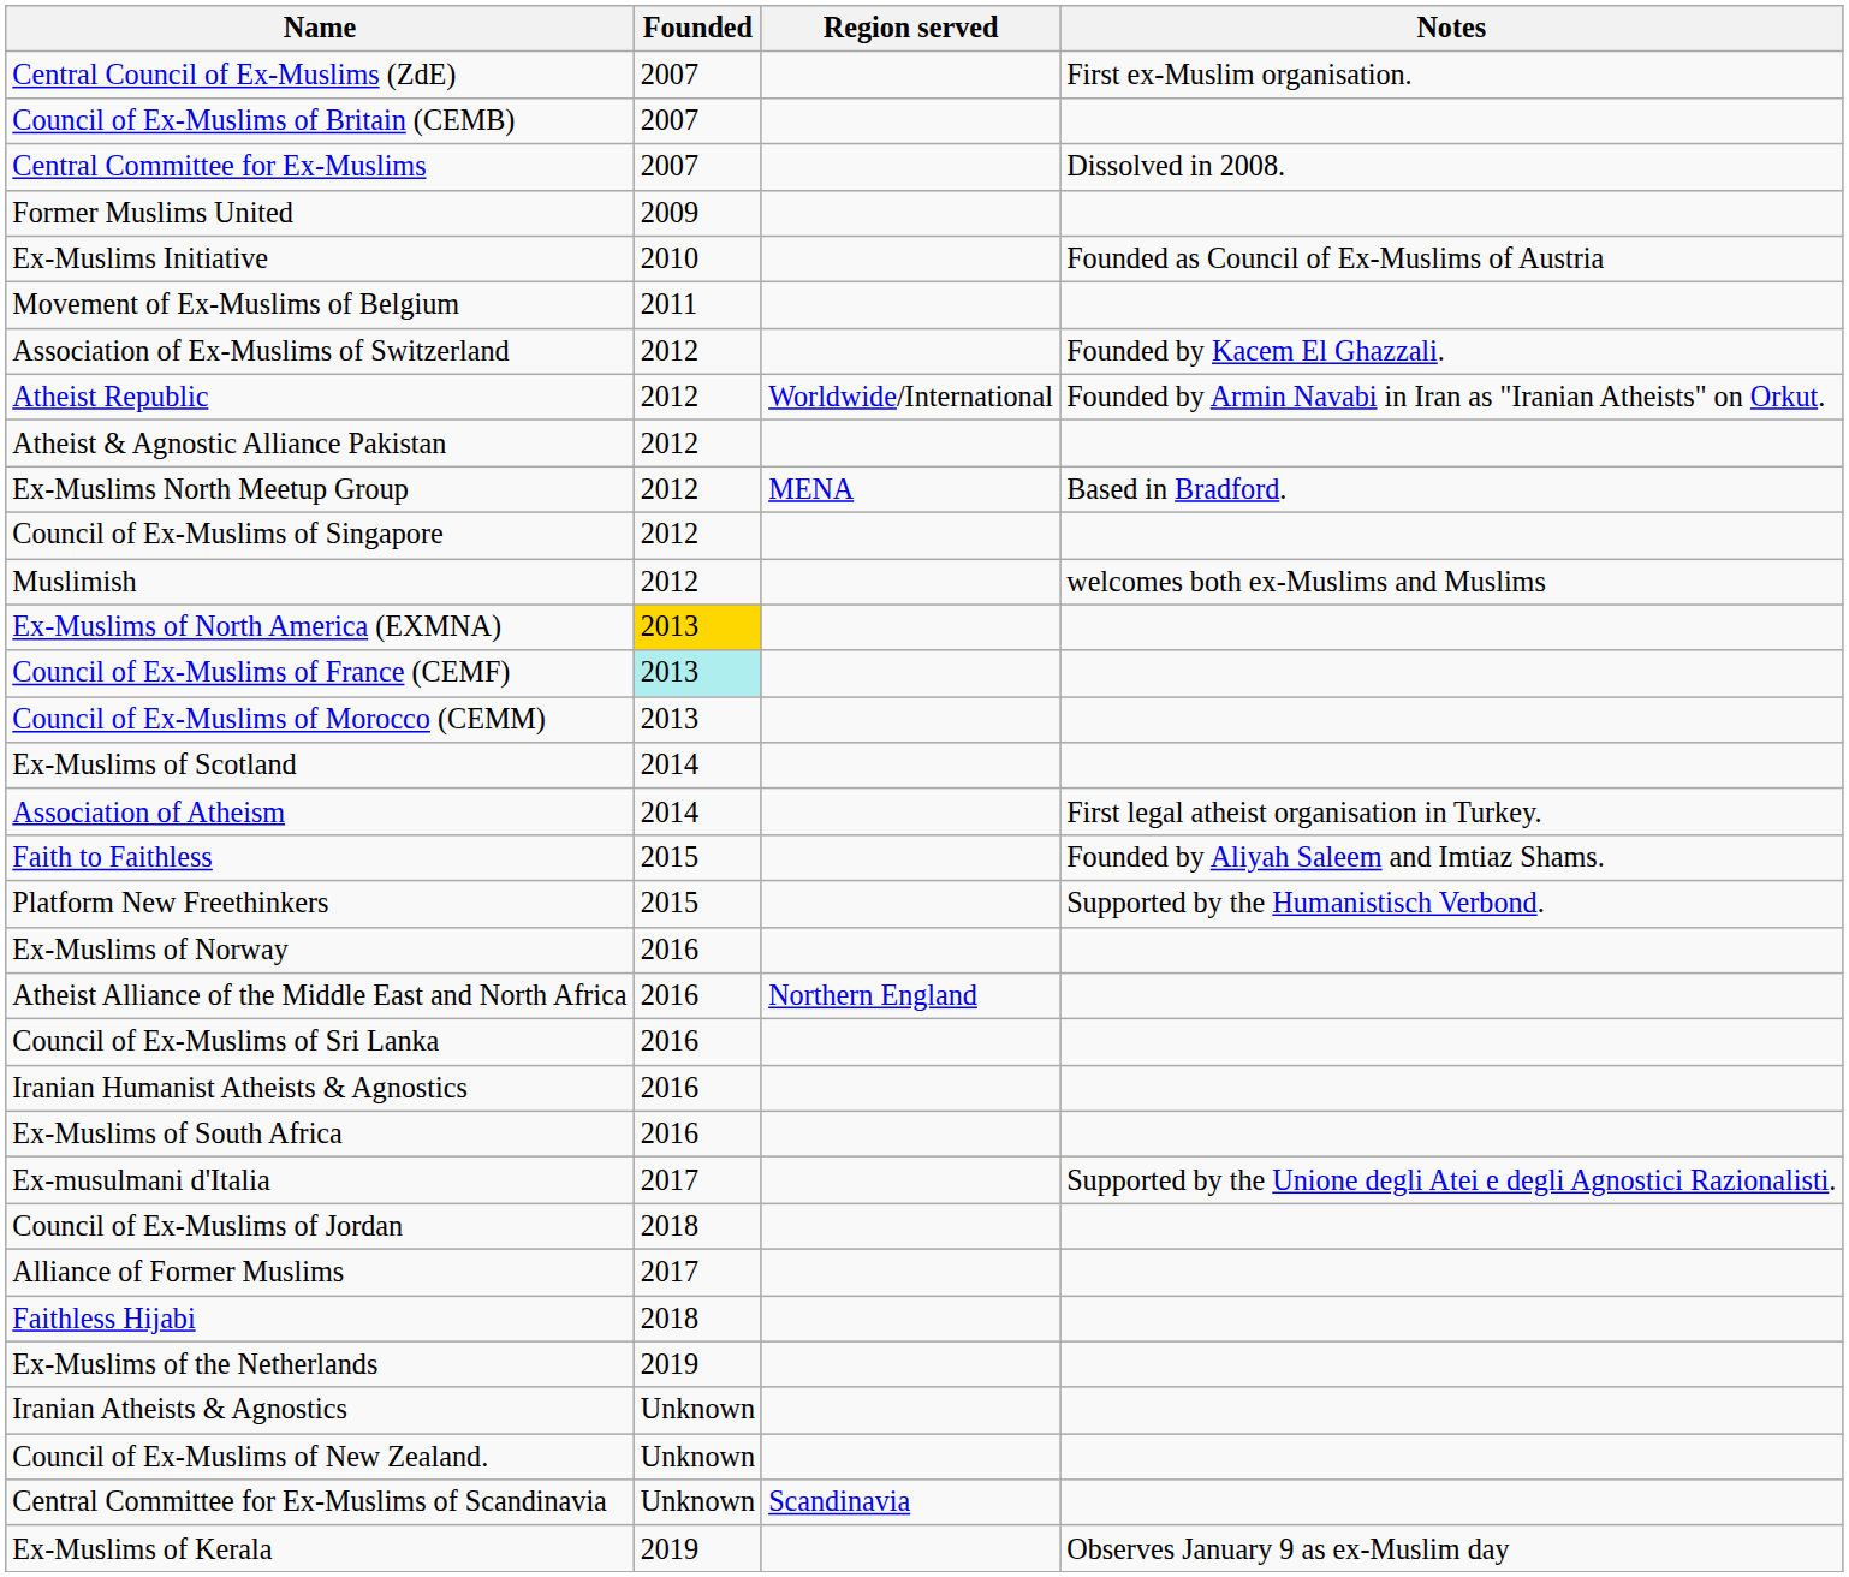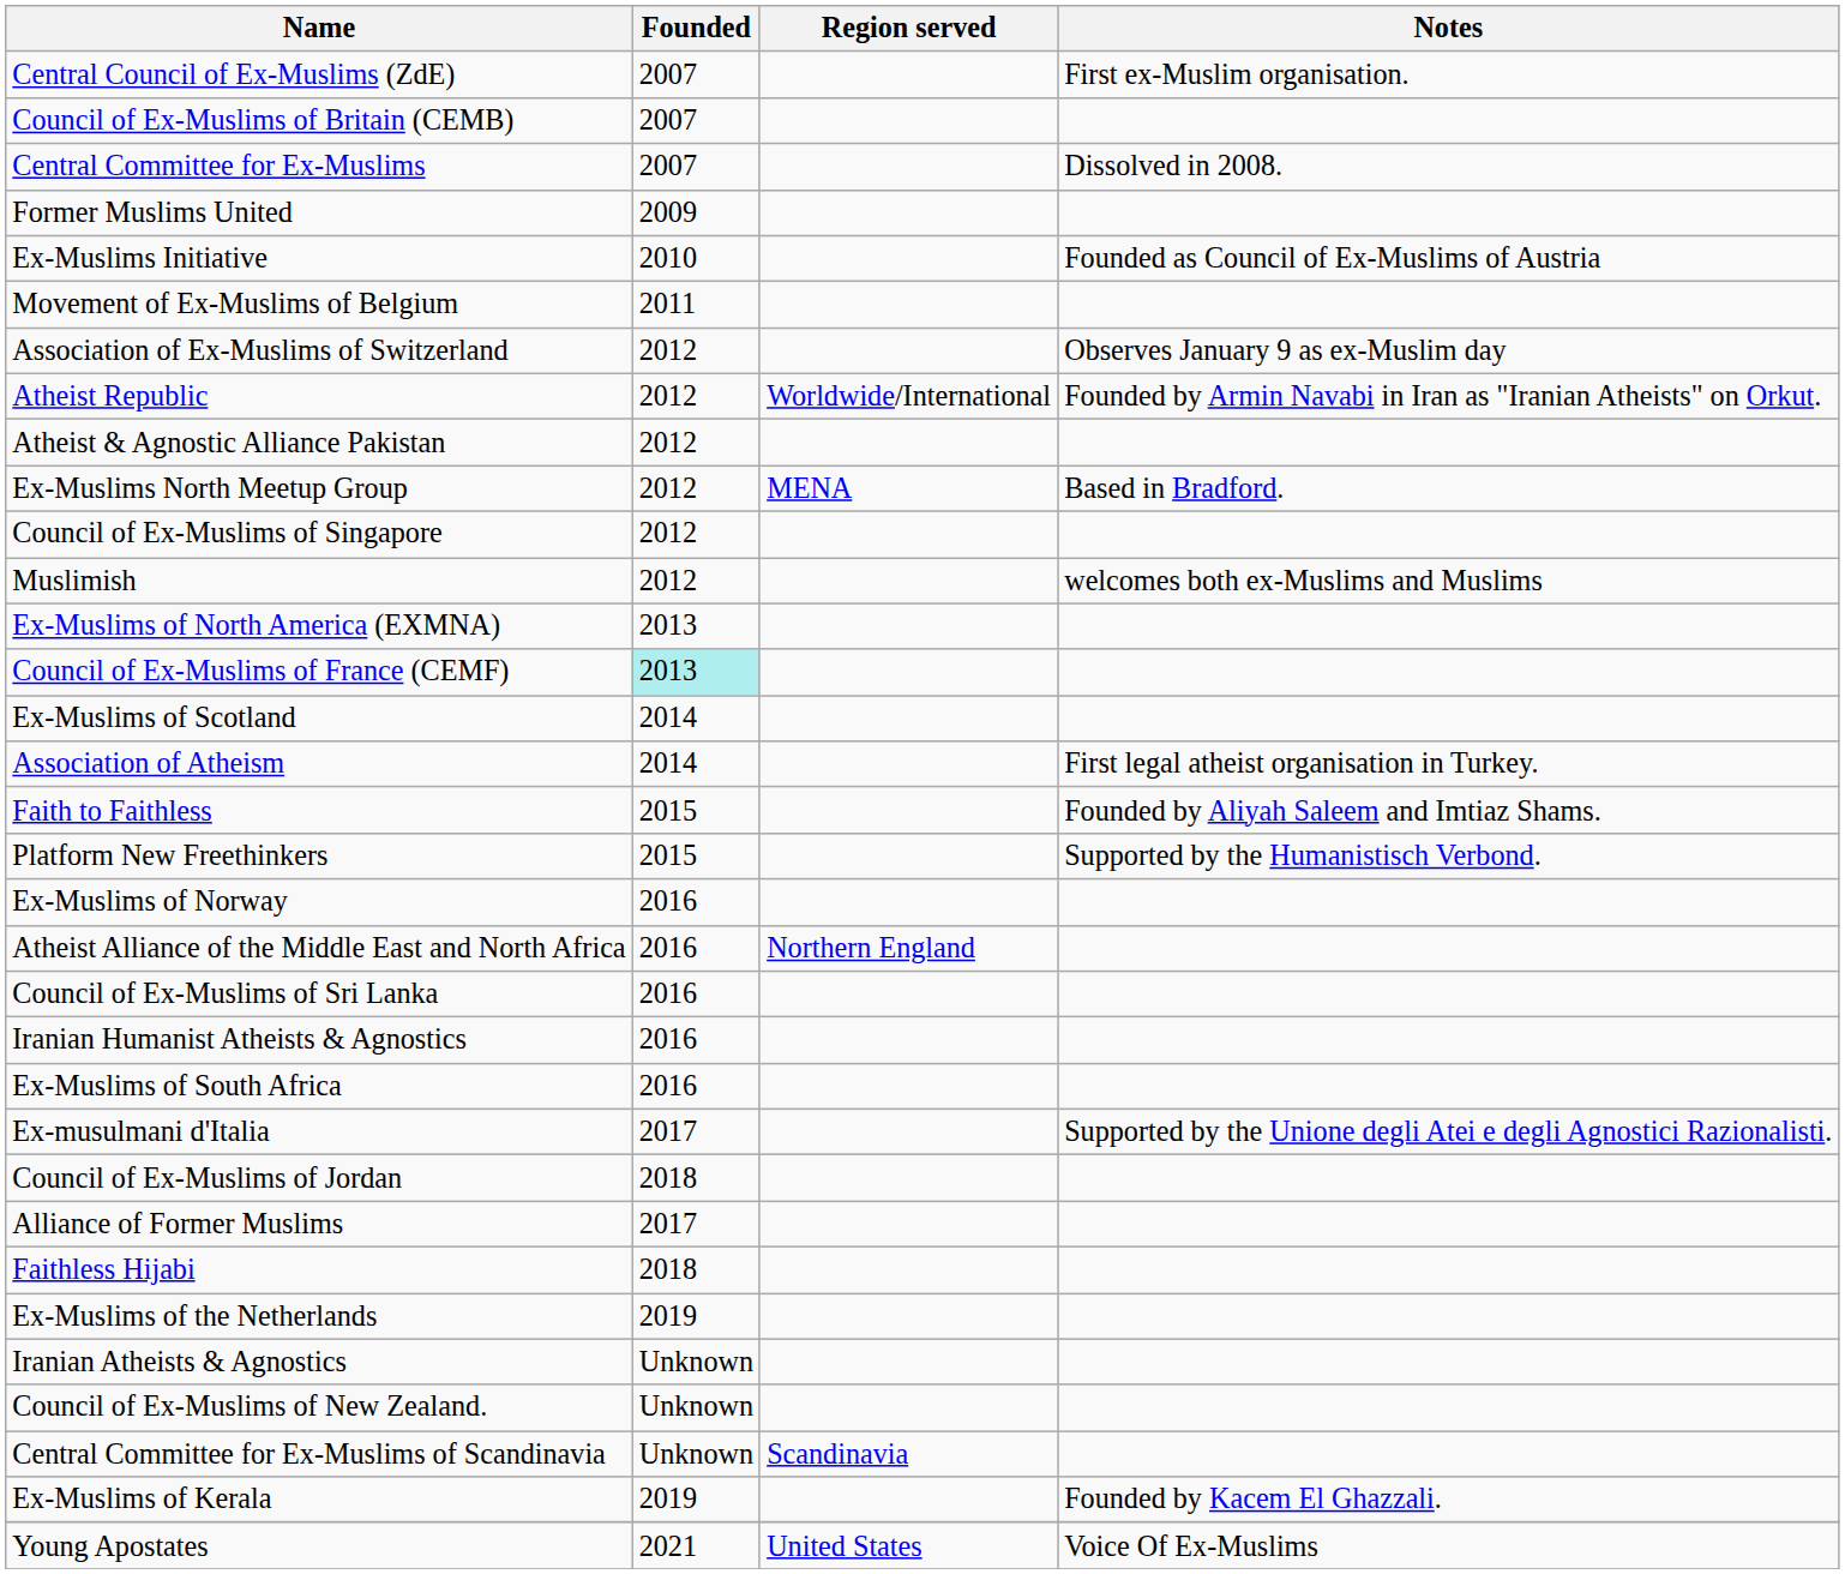 <table class="wikitable sortable">
 <tr>
 <th>Name</th>
 <th>Founded</th>
 <th>Region served</th>
 <th>Notes</th>
 </tr>
 <tr>
 <td><a href='#'>Central Council of Ex-Muslims</a> (ZdE)</td>
 <td>2007</td>
 <td></td>
 <td>First ex-Muslim organisation.</td>
 </tr>
 <tr>
 <td><a href='#'>Council of Ex-Muslims of Britain</a> (CEMB)</td>
 <td>2007</td>
 <td></td>
 <td></td>
 </tr>
 <tr>
 <td><a href='#'>Central Committee for Ex-Muslims</a></td>
 <td>2007</td>
 <td></td>
 <td>Dissolved in 2008.</td>
 </tr>
 <tr>
 <td>Former Muslims United</td>
 <td>2009</td>
 <td></td>
 <td></td>
 </tr>
 <tr>
 <td>Ex-Muslims Initiative</td>
 <td>2010</td>
 <td></td>
 <td>Founded as Council of Ex-Muslims of Austria</td>
 </tr>
 <tr>
 <td>Movement of Ex-Muslims of Belgium</td>
 <td>2011</td>
 <td></td>
 <td></td>
 </tr>
 <tr>
 <td>Association of Ex-Muslims of Switzerland</td>
 <td>2012</td>
 <td></td>
-<td>Founded by <a href='#'>Kacem El Ghazzali</a>.</td>
+<td>Observes January 9 as ex-Muslim day</td>
 </tr>
 <tr>
 <td><a href='#'>Atheist Republic</a></td>
 <td>2012</td>
 <td><a href='#'>Worldwide</a>/International</td>
 <td>Founded by <a href='#'>Armin Navabi</a> in Iran as "Iranian Atheists" on <a href='#'>Orkut</a>.</td>
 </tr>
 <tr>
 <td>Atheist & Agnostic Alliance Pakistan</td>
 <td>2012</td>
 <td></td>
 <td></td>
 </tr>
 <tr>
 <td>Ex-Muslims North Meetup Group</td>
 <td>2012</td>
 <td><a href='#'>MENA</a></td>
 <td>Based in <a href='#'>Bradford</a>.</td>
 </tr>
 <tr>
 <td>Council of Ex-Muslims of Singapore</td>
 <td>2012</td>
 <td></td>
 <td></td>
 </tr>
 <tr>
 <td>Muslimish</td>
 <td>2012</td>
 <td></td>
 <td>welcomes both ex-Muslims and Muslims</td>
 </tr>
 <tr>
 <td><a href='#'>Ex-Muslims of North America</a> (EXMNA)</td>
-<td style="background: gold;">2013</td>
+<td>2013</td>
 <td><br></td>
 <td></td>
 </tr>
 <tr>
 <td><a href='#'>Council of Ex-Muslims of France</a> (CEMF)</td>
 <td style="background: paleturquoise;">2013</td>
-<td></td>
-<td></td>
-</tr>
-<tr>
-<td><a href='#'>Council of Ex-Muslims of Morocco</a> (CEMM)</td>
-<td>2013</td>
 <td></td>
 <td></td>
 </tr>
 <tr>
 <td>Ex-Muslims of Scotland</td>
 <td>2014</td>
 <td></td>
 <td></td>
 </tr>
 <tr>
 <td><a href='#'>Association of Atheism</a></td>
 <td>2014</td>
 <td></td>
 <td>First legal atheist organisation in Turkey.</td>
 </tr>
 <tr>
 <td><a href='#'>Faith to Faithless</a></td>
 <td>2015</td>
 <td></td>
 <td>Founded by <a href='#'>Aliyah Saleem</a> and Imtiaz Shams.</td>
 </tr>
 <tr>
 <td>Platform New Freethinkers</td>
 <td>2015</td>
 <td></td>
 <td>Supported by the <a href='#'>Humanistisch Verbond</a>.</td>
 </tr>
 <tr>
 <td>Ex-Muslims of Norway</td>
 <td>2016</td>
 <td></td>
 <td></td>
 </tr>
 <tr>
 <td>Atheist Alliance of the Middle East and North Africa</td>
 <td>2016</td>
 <td><a href='#'>Northern England</a></td>
 <td></td>
 </tr>
 <tr>
 <td>Council of Ex-Muslims of Sri Lanka</td>
 <td>2016</td>
 <td></td>
 <td></td>
 </tr>
 <tr>
 <td>Iranian Humanist Atheists & Agnostics</td>
 <td>2016</td>
 <td></td>
 <td></td>
 </tr>
 <tr>
 <td>Ex-Muslims of South Africa</td>
 <td>2016</td>
 <td></td>
 <td></td>
 </tr>
 <tr>
 <td>Ex-musulmani d'Italia</td>
 <td>2017</td>
 <td></td>
 <td>Supported by the <a href='#'>Unione degli Atei e degli Agnostici Razionalisti</a>.</td>
 </tr>
 <tr>
 <td>Council of Ex-Muslims of Jordan</td>
 <td>2018</td>
 <td></td>
 <td></td>
 </tr>
 <tr>
 <td>Alliance of Former Muslims</td>
 <td>2017</td>
 <td></td>
 <td></td>
 </tr>
 <tr>
 <td><a href='#'>Faithless Hijabi</a></td>
 <td>2018</td>
 <td></td>
 <td></td>
 </tr>
 <tr>
 <td>Ex-Muslims of the Netherlands</td>
 <td>2019</td>
 <td></td>
 </tr>
 <tr>
 <td>Iranian Atheists & Agnostics</td>
 <td>Unknown</td>
 <td></td>
 <td></td>
 </tr>
 <tr>
 <td>Council of Ex-Muslims of New Zealand.</td>
 <td>Unknown</td>
 <td></td>
 <td></td>
 </tr>
 <tr>
 <td>Central Committee for Ex-Muslims of Scandinavia</td>
 <td>Unknown</td>
 <td><a href='#'>Scandinavia</a></td>
 <td></td>
 </tr>
 <tr>
 <td>Ex-Muslims of Kerala</td>
 <td>2019</td>
 <td></td>
-<td>Observes January 9 as ex-Muslim day</td>
+<td>Founded by <a href='#'>Kacem El Ghazzali</a>.</td>
 </tr>
 <tr>
 </tr>
+<tr>
+<td>Young Apostates</td>
+<td>2021</td>
+<td><a href='#'>United States</a></td>
+<td>Voice Of Ex-Muslims</td>
+</tr>
 </table>
